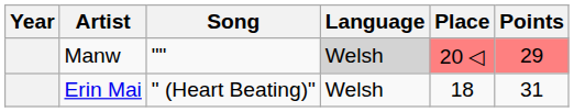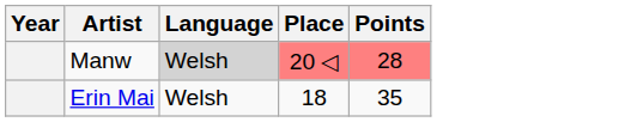 <table class="wikitable sortable plainrowheaders">
 <tr>
 <th scope="col">Year</th>
 <th scope="col">Artist</th>
-<th scope="col">Song</th>
 <th scope="col">Language</th>
 <th scope="col" data-sort-type="number">Place</th>
 <th scope="col" data-sort-type="number">Points</th>
 </tr>
 <tr>
 <th scope="row" style="text-align:center;"></th>
 <td>Manw</td>
-<td>""</td>
 <td style="background: lightgrey;">Welsh</td>
 <td style="text-align:center; background-color:#FE8080;">20 ◁</td>
-<td style="text-align:center; background-color:#FE8080;">29</td>
+<td style="text-align:center; background-color:#FE8080;">28</td>
 </tr>
 <tr>
 <th scope="row" style="text-align:center;"></th>
 <td><a href='#'>Erin Mai</a></td>
-<td>" (Heart Beating)"</td>
 <td>Welsh</td>
 <td style="text-align:center;">18</td>
-<td style="text-align:center;">31</td>
+<td style="text-align:center;">35</td>
 </tr>
 </table>
